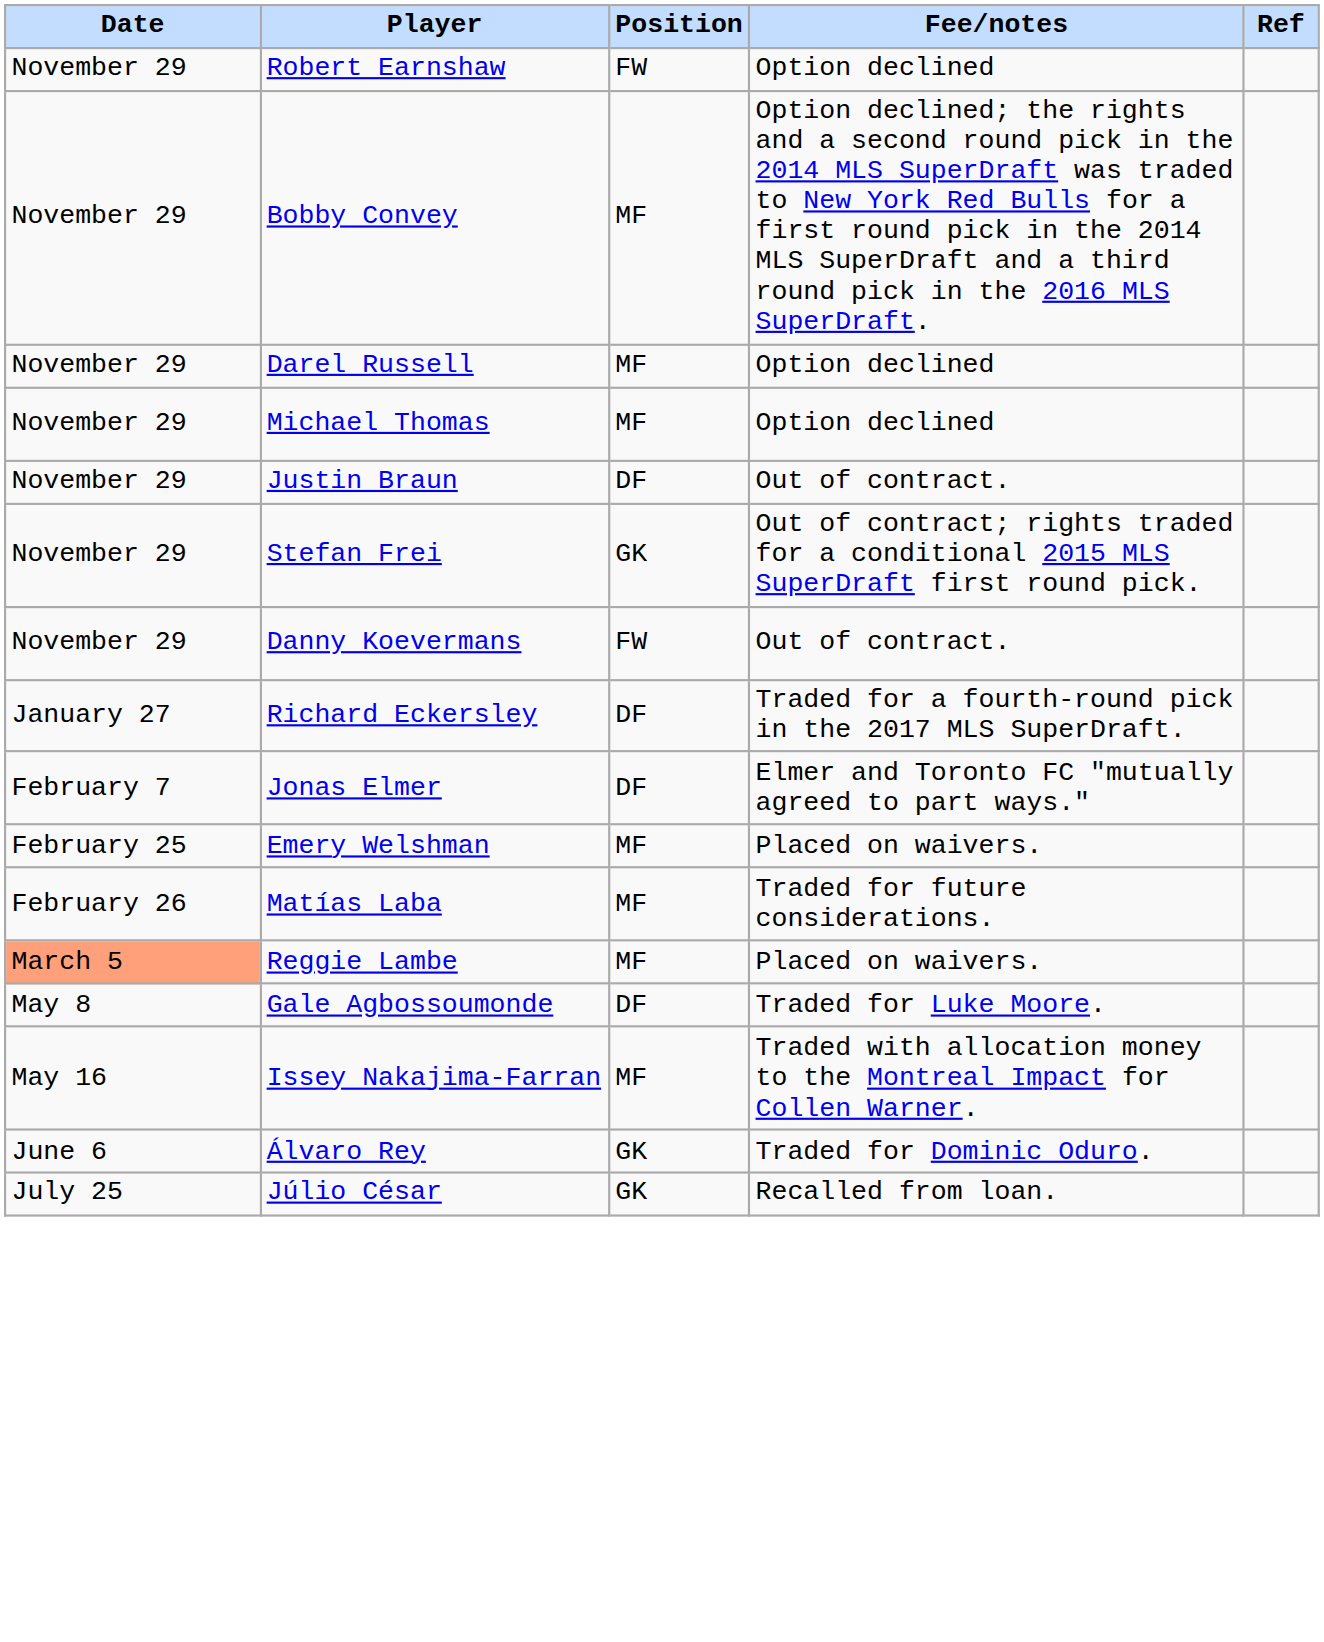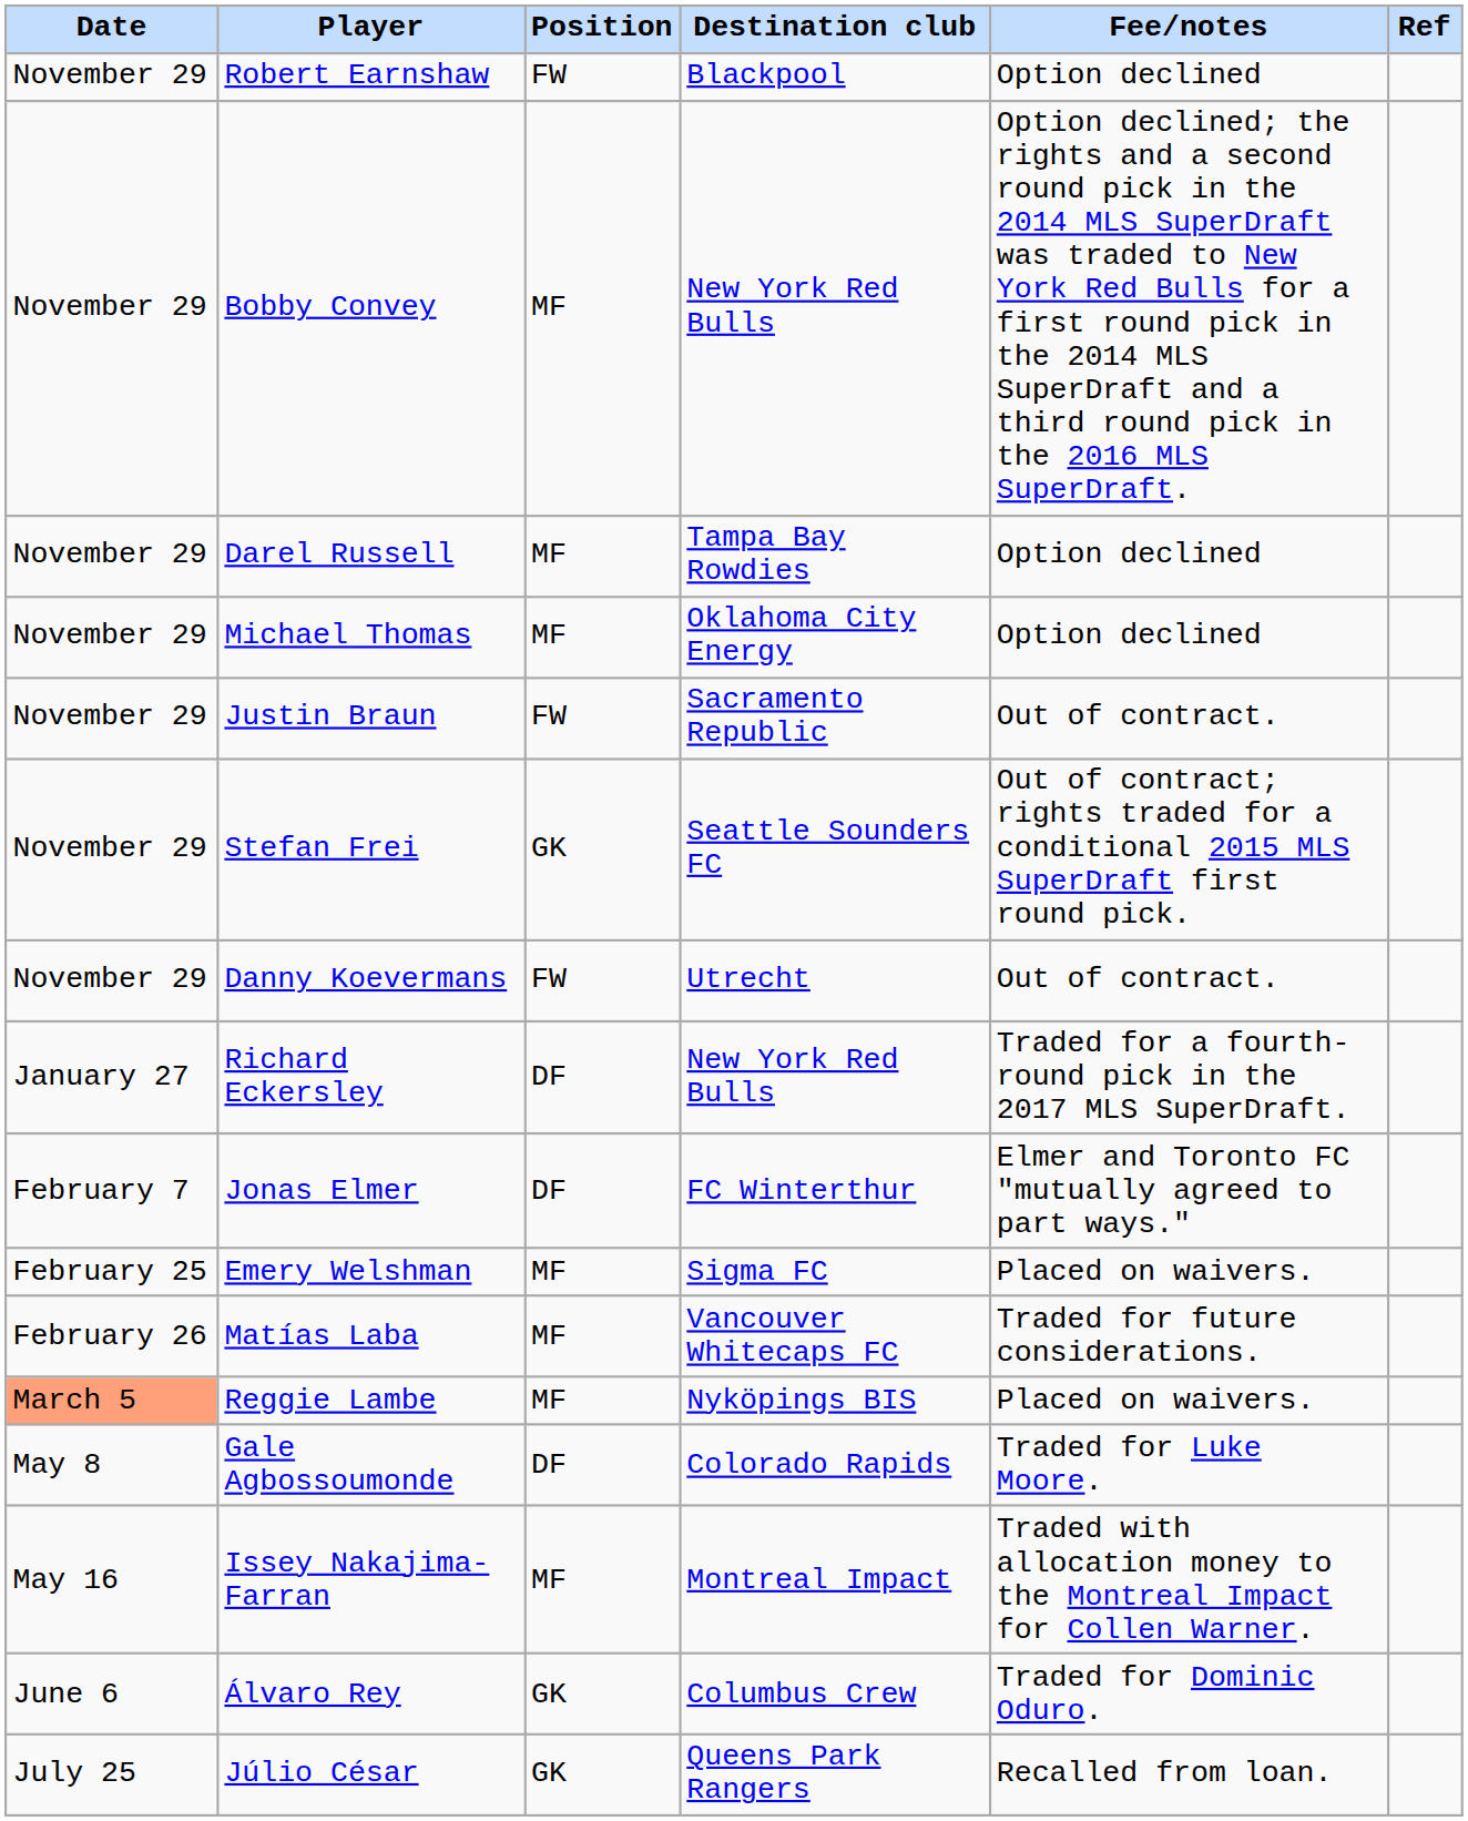 <table class="wikitable" style="text-align:left; font-size:95%;">
 <tr>
 <th style="background:#c2ddff; width:125px;">Date</th>
 <th style="background:#c2ddff; width:170px;">Player</th>
 <th style="background:#c2ddff; width:50px;">Position</th>
+<th style="background:#c2ddff; width:200px;">Destination club</th>
 <th style="background:#c2ddff; width:250px;">Fee/notes</th>
 <th style="background:#c2ddff; width:30px;">Ref</th>
 </tr>
 <tr>
 <td>November 29</td>
 <td> <a href='#'>Robert Earnshaw</a></td>
 <td>FW</td>
+<td> <a href='#'>Blackpool</a></td>
 <td>Option declined</td>
 <td><br></td>
 </tr>
 <tr>
 <td>November 29</td>
 <td> <a href='#'>Bobby Convey</a></td>
 <td>MF</td>
+<td> <a href='#'>New York Red Bulls</a></td>
 <td>Option declined; the rights and a second round pick in the <a href='#'>2014 MLS SuperDraft</a> was traded to <a href='#'>New York Red Bulls</a> for a first round pick in the 2014 MLS SuperDraft and a third round pick in the <a href='#'>2016 MLS SuperDraft</a>.</td>
 <td><br><br></td>
 </tr>
 <tr>
 <td>November 29</td>
 <td> <a href='#'>Darel Russell</a></td>
 <td>MF</td>
+<td> <a href='#'>Tampa Bay Rowdies</a></td>
 <td>Option declined</td>
 <td><br></td>
 </tr>
 <tr>
 <td>November 29</td>
 <td> <a href='#'>Michael Thomas</a></td>
 <td>MF</td>
+<td> <a href='#'>Oklahoma City Energy</a></td>
 <td>Option declined</td>
 <td><br><br></td>
 </tr>
 <tr>
 <td>November 29</td>
 <td> <a href='#'>Justin Braun</a></td>
-<td>DF</td>
+<td>FW</td>
+<td> <a href='#'>Sacramento Republic</a></td>
 <td>Out of contract.</td>
 <td><br></td>
 </tr>
 <tr>
 <td>November 29</td>
 <td> <a href='#'>Stefan Frei</a></td>
 <td>GK</td>
+<td> <a href='#'>Seattle Sounders FC</a></td>
 <td>Out of contract; rights traded for a conditional <a href='#'>2015 MLS SuperDraft</a> first round pick.</td>
 <td><br><br></td>
 </tr>
 <tr>
 <td>November 29</td>
 <td> <a href='#'>Danny Koevermans</a></td>
 <td>FW</td>
+<td> <a href='#'>Utrecht</a></td>
 <td>Out of contract.</td>
 <td><br><br></td>
 </tr>
 <tr>
 <td>January 27</td>
 <td> <a href='#'>Richard Eckersley</a></td>
 <td>DF</td>
+<td> <a href='#'>New York Red Bulls</a></td>
 <td>Traded for a fourth-round pick in the 2017 MLS SuperDraft.</td>
 <td></td>
 </tr>
 <tr>
 <td>February 7</td>
 <td> <a href='#'>Jonas Elmer</a></td>
 <td>DF</td>
+<td> <a href='#'>FC Winterthur</a></td>
 <td>Elmer and Toronto FC "mutually agreed to part ways."</td>
 <td></td>
 </tr>
 <tr>
 <td>February 25</td>
 <td> <a href='#'>Emery Welshman</a></td>
 <td>MF</td>
+<td> <a href='#'>Sigma FC</a></td>
 <td>Placed on waivers.</td>
 <td></td>
 </tr>
 <tr>
 <td>February 26</td>
 <td> <a href='#'>Matías Laba</a></td>
 <td>MF</td>
+<td> <a href='#'>Vancouver Whitecaps FC</a></td>
 <td>Traded for future considerations.</td>
 <td></td>
 </tr>
 <tr>
 <td style="background: lightsalmon;">March 5</td>
 <td> <a href='#'>Reggie Lambe</a></td>
 <td>MF</td>
+<td> <a href='#'>Nyköpings BIS</a></td>
 <td>Placed on waivers.</td>
 <td></td>
 </tr>
 <tr>
 <td>May 8</td>
 <td> <a href='#'>Gale Agbossoumonde</a></td>
 <td>DF</td>
+<td> <a href='#'>Colorado Rapids</a></td>
 <td>Traded for <a href='#'>Luke Moore</a>.</td>
 <td></td>
 </tr>
 <tr>
 <td>May 16</td>
 <td> <a href='#'>Issey Nakajima-Farran</a></td>
 <td>MF</td>
+<td> <a href='#'>Montreal Impact</a></td>
 <td>Traded with allocation money to the <a href='#'>Montreal Impact</a> for <a href='#'>Collen Warner</a>.</td>
 <td></td>
 </tr>
 <tr>
 <td>June 6</td>
 <td> <a href='#'>Álvaro Rey</a></td>
 <td>GK</td>
+<td> <a href='#'>Columbus Crew</a></td>
 <td>Traded for <a href='#'>Dominic Oduro</a>.</td>
 <td></td>
 </tr>
 <tr>
 <td>July 25</td>
 <td> <a href='#'>Júlio César</a></td>
 <td>GK</td>
+<td> <a href='#'>Queens Park Rangers</a></td>
 <td>Recalled from loan.</td>
 <td></td>
 </tr>
 </table>
